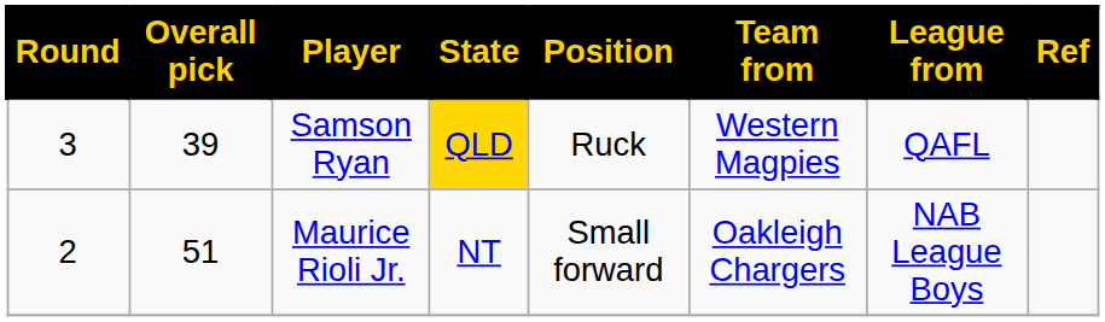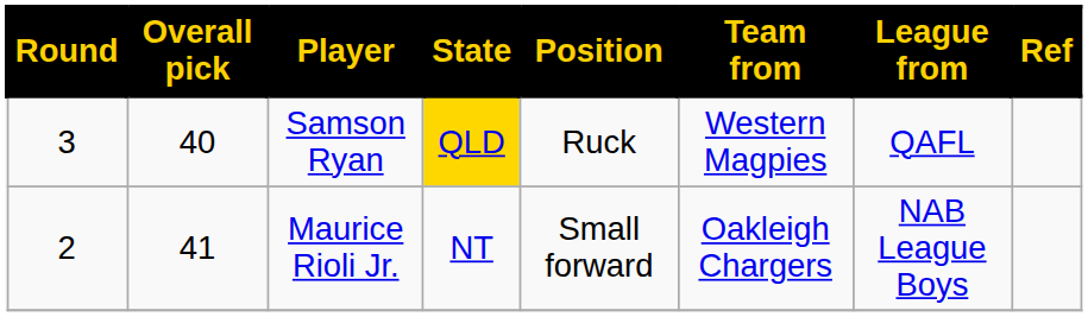 <table class="wikitable" style="text-align:center; font-size:100%; width:60%;">
 <tr>
 <th style="background:black; color:#FED102; border: solid black 2px;">Round</th>
 <th style="background:black; color:#FED102; border: solid black 2px;">Overall pick</th>
 <th style="background:black; color:#FED102; border: solid black 2px;">Player</th>
 <th style="background:black; color:#FED102; border: solid black 2px;">State</th>
 <th style="background:black; color:#FED102; border: solid black 2px;">Position</th>
 <th style="background:black; color:#FED102; border: solid black 2px;">Team from</th>
 <th style="background:black; color:#FED102; border: solid black 2px;">League from</th>
 <th style="background:black; color:#FED102; border: solid black 2px;">Ref</th>
 </tr>
 <tr>
 <td>3</td>
-<td>39</td>
+<td>40</td>
 <td><a href='#'>Samson Ryan</a></td>
 <td style="background: gold;"><a href='#'>QLD</a></td>
 <td>Ruck</td>
 <td><a href='#'>Western Magpies</a></td>
 <td><a href='#'>QAFL</a></td>
 <td></td>
 </tr>
 <tr>
 <td>2</td>
-<td>51</td>
+<td>41</td>
 <td><a href='#'>Maurice Rioli Jr.</a></td>
 <td><a href='#'>NT</a></td>
 <td>Small forward</td>
 <td><a href='#'>Oakleigh Chargers</a></td>
 <td><a href='#'>NAB League Boys</a></td>
 <td></td>
 </tr>
 <tr>
 </tr>
 </table>
